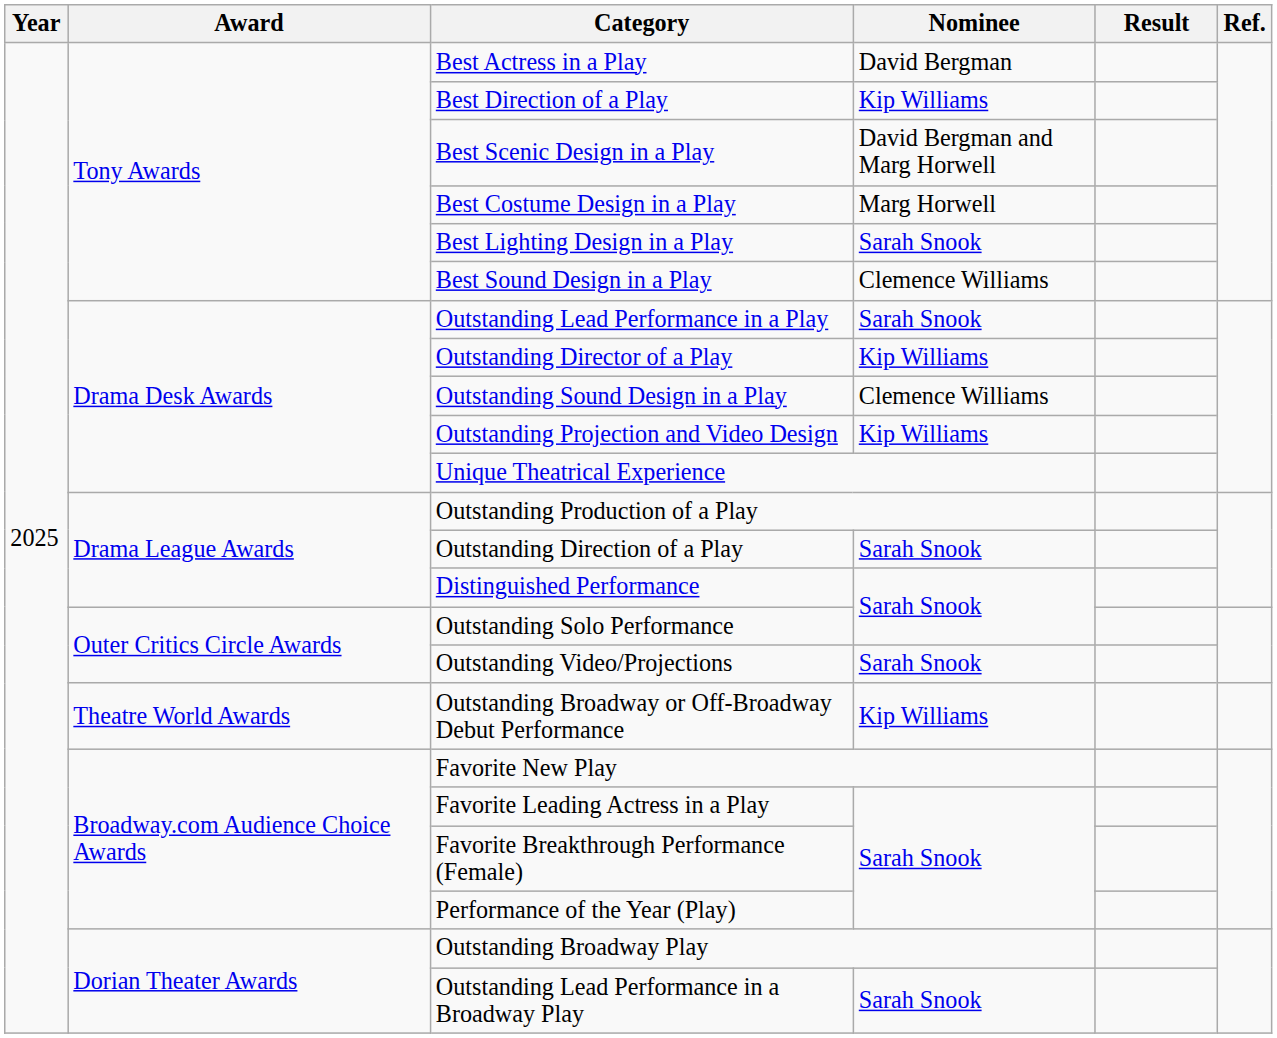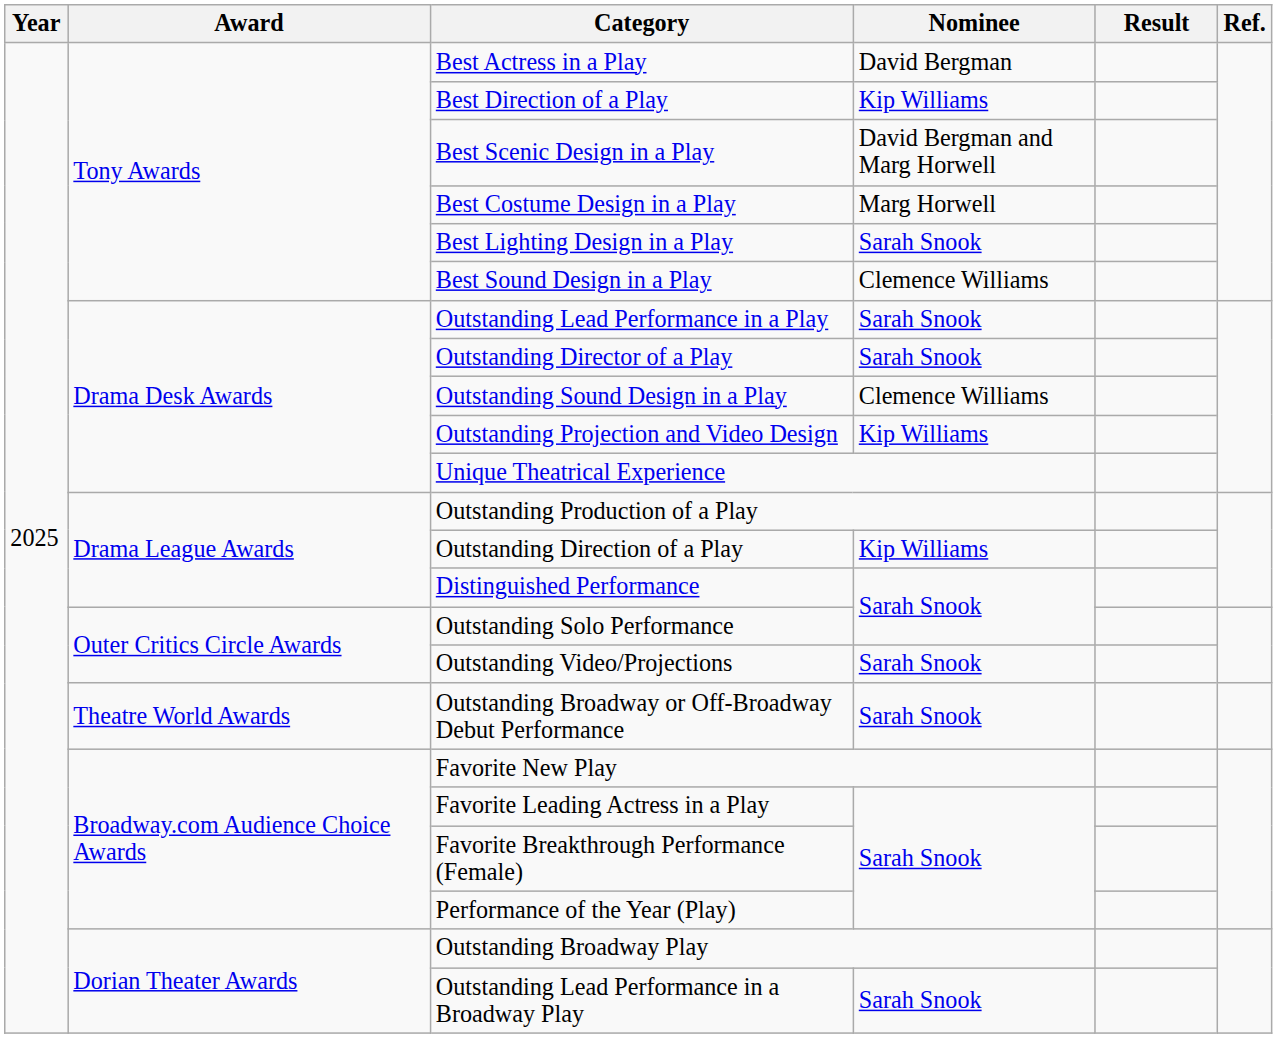 <table class="wikitable" width="95%">
 <tr>
 <th width="5%">Year</th>
 <th width="30%">Award</th>
 <th width="35%">Category</th>
 <th width="20%">Nominee</th>
 <th width="10%">Result</th>
 <th class=unsortable>Ref.</th>
 </tr>
 <tr>
 <td rowspan="23">2025</td>
 <td rowspan="6"><a href='#'>Tony Awards</a></td>
 <td><a href='#'>Best Actress in a Play</a></td>
 <td>David Bergman</td>
 <td></td>
 <td align="center" rowspan="6"></td>
 </tr>
 <tr>
 <td><a href='#'>Best Direction of a Play</a></td>
 <td><a href='#'>Kip Williams</a></td>
 <td></td>
 </tr>
 <tr>
 <td><a href='#'>Best Scenic Design in a Play</a></td>
 <td>David Bergman and Marg Horwell</td>
 <td></td>
 </tr>
 <tr>
 <td><a href='#'>Best Costume Design in a Play</a></td>
 <td>Marg Horwell</td>
 <td></td>
 </tr>
 <tr>
 <td><a href='#'>Best Lighting Design in a Play</a></td>
 <td><a href='#'>Sarah Snook</a></td>
 <td></td>
 </tr>
 <tr>
 <td><a href='#'>Best Sound Design in a Play</a></td>
 <td>Clemence Williams</td>
 <td></td>
 </tr>
 <tr>
 <td rowspan="5"><a href='#'>Drama Desk Awards</a></td>
 <td><a href='#'>Outstanding Lead Performance in a Play</a></td>
 <td><a href='#'>Sarah Snook</a></td>
 <td></td>
 <td align="center" rowspan="5"></td>
 </tr>
 <tr>
 <td><a href='#'>Outstanding Director of a Play</a></td>
-<td><a href='#'>Kip Williams</a></td>
+<td><a href='#'>Sarah Snook</a></td>
 <td></td>
 </tr>
 <tr>
 <td><a href='#'>Outstanding Sound Design in a Play</a></td>
 <td>Clemence Williams</td>
 <td></td>
 </tr>
 <tr>
 <td><a href='#'>Outstanding Projection and Video Design</a></td>
 <td><a href='#'>Kip Williams</a></td>
 <td></td>
 </tr>
 <tr>
 <td colspan=2><a href='#'>Unique Theatrical Experience</a></td>
 <td></td>
 </tr>
 <tr>
 <td rowspan="3"><a href='#'>Drama League Awards</a></td>
 <td colspan=2>Outstanding Production of a Play</td>
 <td></td>
 <td align="center" rowspan="3"></td>
 </tr>
 <tr>
 <td>Outstanding Direction of a Play</td>
-<td><a href='#'>Sarah Snook</a></td>
+<td><a href='#'>Kip Williams</a></td>
 <td></td>
 </tr>
 <tr>
 <td><a href='#'>Distinguished Performance</a></td>
 <td rowspan="2"><a href='#'>Sarah Snook</a></td>
 <td></td>
 </tr>
 <tr>
 <td rowspan="2"><a href='#'>Outer Critics Circle Awards</a></td>
 <td>Outstanding Solo Performance</td>
 <td></td>
 <td align="center" rowspan="2"></td>
 </tr>
 <tr>
 <td>Outstanding Video/Projections</td>
 <td><a href='#'>Sarah Snook</a></td>
 <td></td>
 </tr>
 <tr>
 <td><a href='#'>Theatre World Awards</a></td>
 <td>Outstanding Broadway or Off-Broadway Debut Performance</td>
-<td><a href='#'>Kip Williams</a></td>
+<td><a href='#'>Sarah Snook</a></td>
 <td></td>
 <td align="center"></td>
 </tr>
 <tr>
 <td rowspan=4><a href='#'>Broadway.com Audience Choice Awards</a></td>
 <td colspan=2>Favorite New Play</td>
 <td></td>
 <td align="center" rowspan=4></td>
 </tr>
 <tr>
 <td>Favorite Leading Actress in a Play</td>
 <td rowspan=3><a href='#'>Sarah Snook</a></td>
 <td></td>
 </tr>
 <tr>
 <td>Favorite Breakthrough Performance (Female)</td>
 <td></td>
 </tr>
 <tr>
 <td>Performance of the Year (Play)</td>
 <td></td>
 </tr>
 <tr>
 <td rowspan=2><a href='#'>Dorian Theater Awards</a></td>
 <td colspan=2>Outstanding Broadway Play</td>
 <td></td>
 <td align="center" rowspan=2></td>
 </tr>
 <tr>
 <td>Outstanding Lead Performance in a Broadway Play</td>
 <td><a href='#'>Sarah Snook</a></td>
 <td></td>
 </tr>
 </table>
